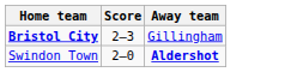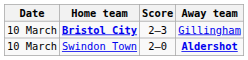 <table class="wikitable" style="text-align: center">
 <tr>
+<th>Date</th>
 <th>Home team</th>
 <th>Score</th>
 <th>Away team</th>
 </tr>
 <tr>
+<td>10 March</td>
 <td><strong><a href='#'>Bristol City</a></strong></td>
 <td>2–3</td>
 <td><a href='#'>Gillingham</a></td>
 </tr>
 <tr>
+<td>10 March</td>
 <td><a href='#'>Swindon Town</a></td>
 <td>2–0</td>
 <td><strong><a href='#'>Aldershot</a></strong></td>
 </tr>
 </table>
